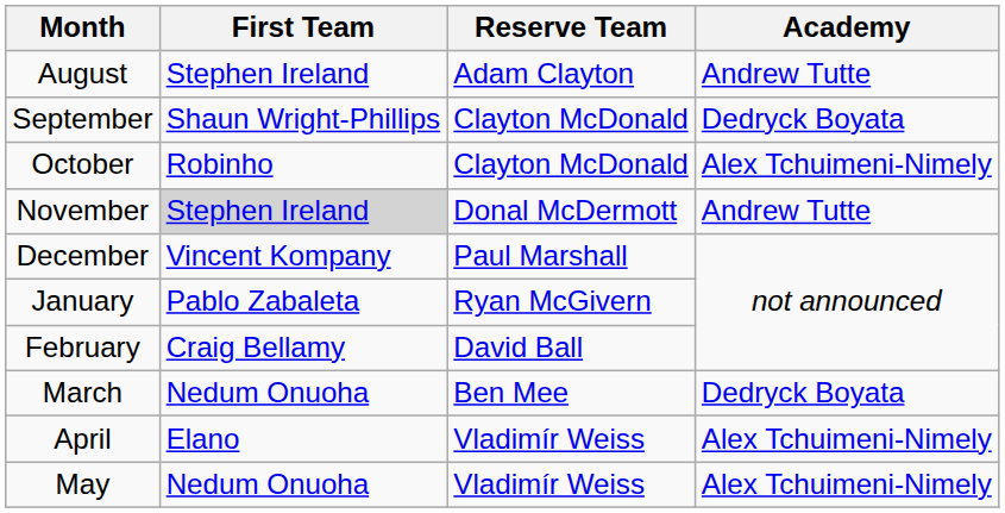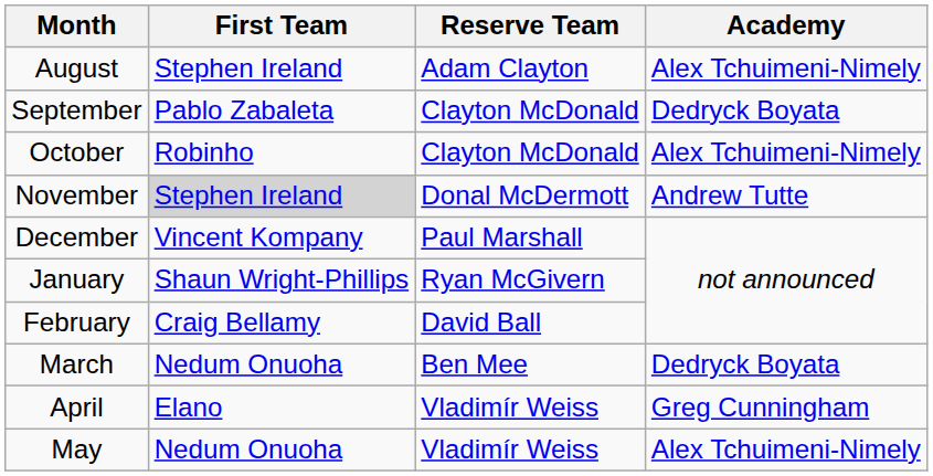 <table class="wikitable">
 <tr>
 <th>Month</th>
 <th>First Team</th>
 <th>Reserve Team</th>
 <th>Academy</th>
 </tr>
 <tr>
 <td style="text-align:center;">August</td>
 <td> <a href='#'>Stephen Ireland</a></td>
 <td> <a href='#'>Adam Clayton</a></td>
-<td> <a href='#'>Andrew Tutte</a></td>
+<td> <a href='#'>Alex Tchuimeni-Nimely</a></td>
 </tr>
 <tr>
 <td style="text-align:center;">September</td>
-<td> <a href='#'>Shaun Wright-Phillips</a></td>
+<td> <a href='#'>Pablo Zabaleta</a></td>
 <td> <a href='#'>Clayton McDonald</a></td>
 <td> <a href='#'>Dedryck Boyata</a></td>
 </tr>
 <tr>
 <td style="text-align:center;">October</td>
 <td> <a href='#'>Robinho</a></td>
 <td> <a href='#'>Clayton McDonald</a></td>
 <td> <a href='#'>Alex Tchuimeni-Nimely</a></td>
 </tr>
 <tr>
 <td style="text-align:center;">November</td>
 <td style="background: lightgrey;"> <a href='#'>Stephen Ireland</a></td>
 <td> <a href='#'>Donal McDermott</a></td>
 <td> <a href='#'>Andrew Tutte</a></td>
 </tr>
 <tr>
 <td style="text-align:center;">December</td>
 <td> <a href='#'>Vincent Kompany</a></td>
 <td> <a href='#'>Paul Marshall</a></td>
 <td rowspan="3" style="text-align:center;"><em>not announced</em></td>
 </tr>
 <tr>
 <td style="text-align:center;">January</td>
-<td> <a href='#'>Pablo Zabaleta</a></td>
+<td> <a href='#'>Shaun Wright-Phillips</a></td>
 <td> <a href='#'>Ryan McGivern</a></td>
 </tr>
 <tr>
 <td style="text-align:center;">February</td>
 <td> <a href='#'>Craig Bellamy</a></td>
 <td> <a href='#'>David Ball</a></td>
 </tr>
 <tr>
 <td style="text-align:center;">March</td>
 <td> <a href='#'>Nedum Onuoha</a></td>
 <td> <a href='#'>Ben Mee</a></td>
 <td> <a href='#'>Dedryck Boyata</a></td>
 </tr>
 <tr>
 <td style="text-align:center;">April</td>
 <td> <a href='#'>Elano</a></td>
 <td> <a href='#'>Vladimír Weiss</a></td>
-<td> <a href='#'>Alex Tchuimeni-Nimely</a></td>
+<td> <a href='#'>Greg Cunningham</a></td>
 </tr>
 <tr>
 <td style="text-align:center;">May</td>
 <td> <a href='#'>Nedum Onuoha</a></td>
 <td> <a href='#'>Vladimír Weiss</a></td>
 <td> <a href='#'>Alex Tchuimeni-Nimely</a></td>
 </tr>
 </table>
